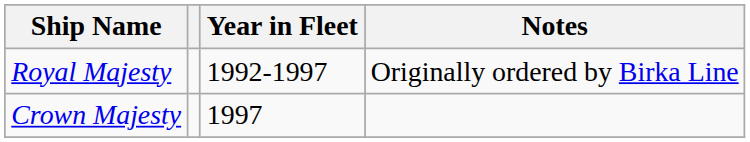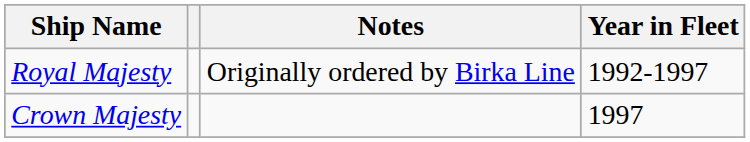 <table class="wikitable">
 <tr>
 <th>Ship Name</th>
 <th></th>
+<th>Notes</th>
 <th>Year in Fleet</th>
-<th>Notes</th>
 </tr>
 <tr>
 <td><em><a href='#'>Royal Majesty</a></em></td>
 <td></td>
+<td>Originally ordered by <a href='#'>Birka Line</a></td>
 <td>1992-1997</td>
-<td>Originally ordered by <a href='#'>Birka Line</a></td>
 </tr>
 <tr>
 <td><em><a href='#'>Crown Majesty</a></em></td>
 <td></td>
+<td></td>
 <td>1997</td>
-<td></td>
 </tr>
 </table>
